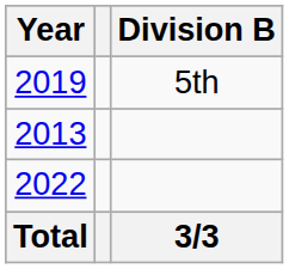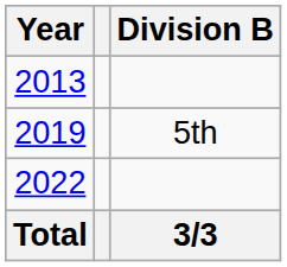 <table class="wikitable" style="text-align:center">
 <tr>
 <th>Year</th>
 <th></th>
 <th>Division B</th>
 </tr>
 <tr>
+<td> <a href='#'>2013</a></td>
+<td></td>
+<td></td>
+</tr>
+<tr>
 <td> <a href='#'>2019</a></td>
 <td></td>
 <td>5th</td>
-</tr>
-<tr>
-<td> <a href='#'>2013</a></td>
-<td></td>
-<td></td>
 </tr>
 <tr>
 <td> <a href='#'>2022</a></td>
 <td></td>
 <td></td>
 </tr>
 <tr>
 <th>Total</th>
 <th></th>
 <th>3/3</th>
 </tr>
 </table>
